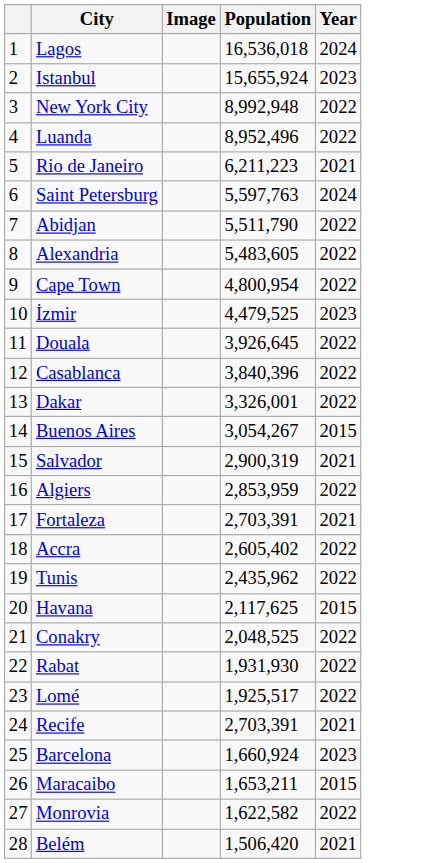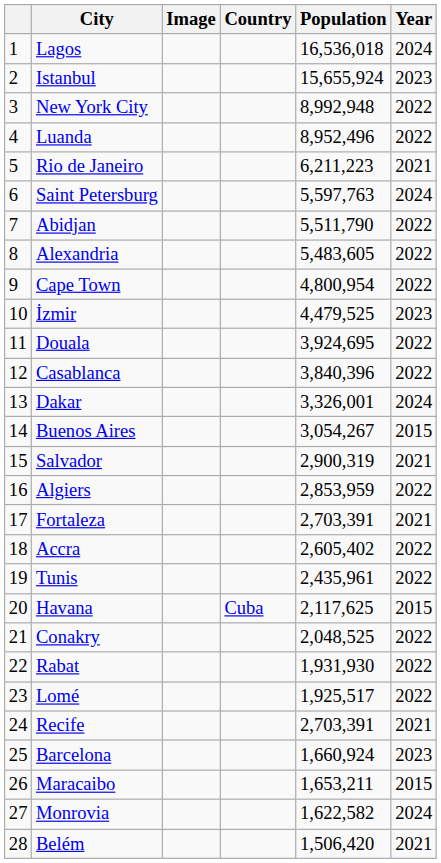 <table class="wikitable sortable">
 <tr>
 <th></th>
 <th>City</th>
 <th class=unsortable>Image</th>
+<th>Country</th>
 <th data-sort-type="number">Population</th>
 <th>Year</th>
 </tr>
 <tr style="vertical-align: top; text-align: left;">
 <td>1</td>
 <td><a href='#'>Lagos</a></td>
+<td></td>
 <td></td>
 <td>16,536,018</td>
 <td>2024</td>
 </tr>
 <tr style="vertical-align: top; text-align: left;">
 <td>2</td>
 <td><a href='#'>Istanbul</a></td>
 <td></td>
+<td></td>
 <td>15,655,924</td>
 <td>2023</td>
 </tr>
 <tr style="vertical-align: top; text-align: left;">
 <td>3</td>
 <td><a href='#'>New York City</a></td>
+<td></td>
 <td></td>
 <td>8,992,948</td>
 <td>2022</td>
 </tr>
 <tr style="vertical-align: top; text-align: left;">
 <td>4</td>
 <td><a href='#'>Luanda</a></td>
 <td></td>
+<td></td>
 <td>8,952,496</td>
 <td>2022</td>
 </tr>
 <tr style="vertical-align: top; text-align: left;">
 <td>5</td>
 <td><a href='#'>Rio de Janeiro</a></td>
+<td></td>
 <td></td>
 <td>6,211,223</td>
 <td>2021</td>
 </tr>
 <tr style="vertical-align: top; text-align: left;">
 <td>6</td>
 <td><a href='#'>Saint Petersburg</a></td>
 <td></td>
+<td></td>
 <td>5,597,763</td>
 <td>2024</td>
 </tr>
 <tr style="vertical-align: top; text-align: left;">
 <td>7</td>
 <td><a href='#'>Abidjan</a></td>
+<td></td>
 <td></td>
 <td>5,511,790</td>
 <td>2022</td>
 </tr>
 <tr style="vertical-align: top; text-align: left;">
 <td>8</td>
 <td><a href='#'>Alexandria</a></td>
 <td></td>
+<td></td>
 <td>5,483,605</td>
 <td>2022</td>
 </tr>
 <tr style="vertical-align: top; text-align: left;">
 <td>9</td>
 <td><a href='#'>Cape Town</a></td>
+<td></td>
 <td></td>
 <td>4,800,954</td>
 <td>2022</td>
 </tr>
 <tr style="vertical-align: top; text-align: left;">
 <td>10</td>
 <td><a href='#'>İzmir</a></td>
 <td></td>
+<td></td>
 <td>4,479,525</td>
 <td>2023</td>
 </tr>
 <tr style="vertical-align: top; text-align: left;">
 <td>11</td>
 <td><a href='#'>Douala</a></td>
 <td></td>
-<td>3,926,645</td>
+<td></td>
+<td>3,924,695</td>
 <td>2022</td>
 </tr>
 <tr style="vertical-align: top; text-align: left;">
 <td>12</td>
 <td><a href='#'>Casablanca</a></td>
+<td></td>
 <td></td>
 <td>3,840,396</td>
 <td>2022</td>
 </tr>
 <tr style="vertical-align: top; text-align: left;">
 <td>13</td>
 <td><a href='#'>Dakar</a></td>
 <td></td>
+<td></td>
 <td>3,326,001</td>
-<td>2022</td>
+<td>2024</td>
 </tr>
 <tr style="vertical-align: top; text-align: left;">
 <td>14</td>
 <td><a href='#'>Buenos Aires</a></td>
+<td></td>
 <td></td>
 <td>3,054,267</td>
 <td>2015</td>
 </tr>
 <tr style="vertical-align: top; text-align: left">
 <td>15</td>
 <td><a href='#'>Salvador</a></td>
 <td></td>
+<td></td>
 <td>2,900,319</td>
 <td>2021</td>
 </tr>
 <tr style="vertical-align: top; text-align: left">
 <td>16</td>
 <td><a href='#'>Algiers</a></td>
+<td></td>
 <td></td>
 <td>2,853,959</td>
 <td>2022</td>
 </tr>
 <tr style="vertical-align: top; text-align: left">
 <td>17</td>
 <td><a href='#'>Fortaleza</a></td>
 <td></td>
+<td></td>
 <td>2,703,391</td>
 <td>2021</td>
 </tr>
 <tr style="vertical-align: top; text-align: left">
 <td>18</td>
 <td><a href='#'>Accra</a></td>
+<td></td>
 <td></td>
 <td>2,605,402</td>
 <td>2022</td>
 </tr>
 <tr style="vertical-align: top; text-align: left">
 <td>19</td>
 <td><a href='#'>Tunis</a></td>
 <td></td>
-<td>2,435,962</td>
+<td></td>
+<td>2,435,961</td>
 <td>2022</td>
 </tr>
 <tr style="vertical-align: top; text-align: left">
 <td>20</td>
 <td><a href='#'>Havana</a></td>
 <td></td>
+<td> <a href='#'>Cuba</a></td>
 <td>2,117,625</td>
 <td>2015</td>
 </tr>
 <tr style="vertical-align: top; text-align: left;">
 <td>21</td>
 <td><a href='#'>Conakry</a></td>
+<td></td>
 <td></td>
 <td>2,048,525</td>
 <td>2022</td>
 </tr>
 <tr style="vertical-align: top; text-align: left;">
 <td>22</td>
 <td><a href='#'>Rabat</a></td>
 <td></td>
+<td></td>
 <td>1,931,930</td>
 <td>2022</td>
 </tr>
 <tr style="vertical-align: top; text-align: left;">
 <td>23</td>
 <td><a href='#'>Lomé</a></td>
+<td></td>
 <td></td>
 <td>1,925,517</td>
 <td>2022</td>
 </tr>
 <tr style="vertical-align: top; text-align: left">
 <td>24</td>
 <td><a href='#'>Recife</a></td>
 <td></td>
+<td></td>
 <td>2,703,391</td>
 <td>2021</td>
 </tr>
 <tr style="vertical-align: top; text-align: left">
 <td>25</td>
 <td><a href='#'>Barcelona</a></td>
+<td></td>
 <td></td>
 <td>1,660,924</td>
 <td>2023</td>
 </tr>
 <tr style="vertical-align: top; text-align: left">
 <td>26</td>
 <td><a href='#'>Maracaibo</a></td>
 <td></td>
+<td></td>
 <td>1,653,211</td>
 <td>2015</td>
 </tr>
 <tr style="vertical-align: top; text-align: left">
 <td>27</td>
 <td><a href='#'>Monrovia</a></td>
 <td></td>
+<td></td>
 <td>1,622,582</td>
-<td>2022</td>
+<td>2024</td>
 </tr>
 <tr style="vertical-align: top; text-align: left">
 <td>28</td>
 <td><a href='#'>Belém</a></td>
 <td></td>
+<td></td>
 <td>1,506,420</td>
 <td>2021</td>
 </tr>
 </table>
